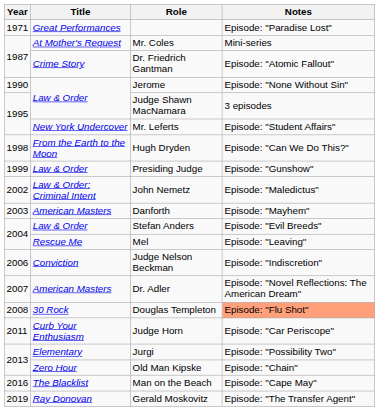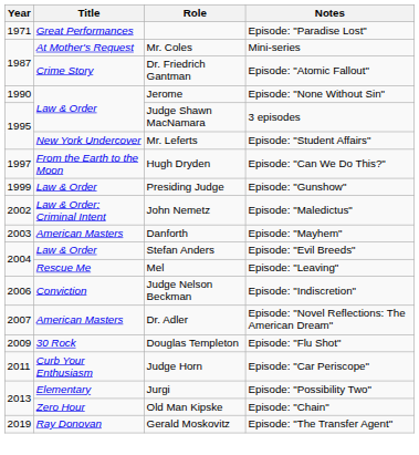 <table class="wikitable sortable">
 <tr>
 <th>Year</th>
 <th>Title</th>
 <th>Role</th>
 <th>Notes</th>
 </tr>
 <tr>
 <td>1971</td>
 <td><em><a href='#'>Great Performances</a></em></td>
 <td></td>
 <td>Episode: "Paradise Lost"</td>
 </tr>
 <tr>
 <td rowspan="2">1987</td>
 <td><em><a href='#'>At Mother's Request</a></em></td>
 <td>Mr. Coles</td>
 <td>Mini-series</td>
 </tr>
 <tr>
 <td><em><a href='#'>Crime Story</a></em></td>
 <td>Dr. Friedrich Gantman</td>
 <td>Episode: "Atomic Fallout"</td>
 </tr>
 <tr>
 <td>1990</td>
 <td rowspan="2"><em><a href='#'>Law & Order</a></em></td>
 <td>Jerome</td>
 <td>Episode: "None Without Sin"</td>
 </tr>
 <tr>
 <td rowspan="2">1995</td>
 <td>Judge Shawn MacNamara</td>
 <td>3 episodes</td>
 </tr>
 <tr>
 <td><em><a href='#'>New York Undercover</a></em></td>
 <td>Mr. Leferts</td>
 <td>Episode: "Student Affairs"</td>
 </tr>
 <tr>
-<td>1998</td>
+<td>1997</td>
 <td><em><a href='#'>From the Earth to the Moon</a></em></td>
 <td>Hugh Dryden</td>
 <td>Episode: "Can We Do This?"</td>
 </tr>
 <tr>
 <td>1999</td>
 <td><em><a href='#'>Law & Order</a></em></td>
 <td>Presiding Judge</td>
 <td>Episode: "Gunshow"</td>
 </tr>
 <tr>
 <td>2002</td>
 <td><em><a href='#'>Law & Order: Criminal Intent</a></em></td>
 <td>John Nemetz</td>
 <td>Episode: "Maledictus"</td>
 </tr>
 <tr>
 <td>2003</td>
 <td><em><a href='#'>American Masters</a></em></td>
 <td>Danforth</td>
 <td>Episode: "Mayhem"</td>
 </tr>
 <tr>
 <td rowspan="2">2004</td>
 <td><em><a href='#'>Law & Order</a></em></td>
 <td>Stefan Anders</td>
 <td>Episode: "Evil Breeds"</td>
 </tr>
 <tr>
 <td><em><a href='#'>Rescue Me</a></em></td>
 <td>Mel</td>
 <td>Episode: "Leaving"</td>
 </tr>
 <tr>
 <td>2006</td>
 <td><em><a href='#'>Conviction</a></em></td>
 <td>Judge Nelson Beckman</td>
 <td>Episode: "Indiscretion"</td>
 </tr>
 <tr>
 <td>2007</td>
 <td><em><a href='#'>American Masters</a></em></td>
 <td>Dr. Adler</td>
 <td>Episode: "Novel Reflections: The American Dream"</td>
 </tr>
 <tr>
-<td>2008</td>
+<td>2009</td>
 <td><em><a href='#'>30 Rock</a></em></td>
 <td>Douglas Templeton</td>
-<td style="background: lightsalmon;">Episode: "Flu Shot"</td>
+<td>Episode: "Flu Shot"</td>
 </tr>
 <tr>
 <td>2011</td>
 <td><em><a href='#'>Curb Your Enthusiasm</a></em></td>
 <td>Judge Horn</td>
 <td>Episode: "Car Periscope"</td>
 </tr>
 <tr>
 <td rowspan="2">2013</td>
 <td><em><a href='#'>Elementary</a></em></td>
 <td>Jurgi</td>
 <td>Episode: "Possibility Two"</td>
 </tr>
 <tr>
 <td><em><a href='#'>Zero Hour</a></em></td>
 <td>Old Man Kipske</td>
 <td>Episode: "Chain"</td>
 </tr>
 <tr>
-<td>2016</td>
-<td><em><a href='#'>The Blacklist</a></em></td>
-<td>Man on the Beach</td>
-<td>Episode: "Cape May"</td>
-</tr>
-<tr>
 <td>2019</td>
 <td><em><a href='#'>Ray Donovan</a></em></td>
 <td>Gerald Moskovitz</td>
 <td>Episode: "The Transfer Agent"</td>
 </tr>
 </table>
